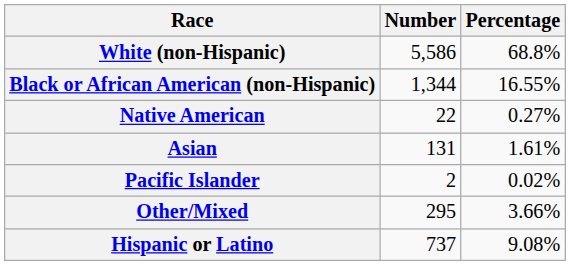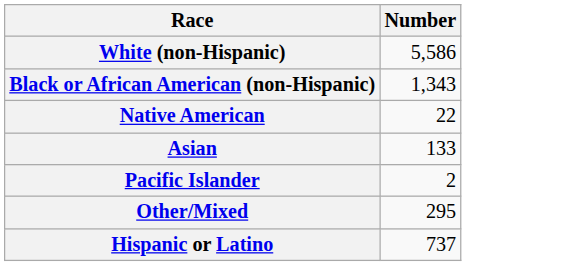 <table class="wikitable" style="text-align:right">
 <tr>
 <th scope="col">Race</th>
 <th scope="col">Number</th>
-<th scope="col">Percentage</th>
 </tr>
 <tr>
 <th scope="row"><a href='#'>White</a> (non-Hispanic)</th>
 <td>5,586</td>
-<td>68.8%</td>
 </tr>
 <tr>
 <th scope="row"><a href='#'>Black or African American</a> (non-Hispanic)</th>
-<td>1,344</td>
-<td>16.55%</td>
+<td>1,343</td>
 </tr>
 <tr>
 <th scope="row"><a href='#'>Native American</a></th>
 <td>22</td>
-<td>0.27%</td>
 </tr>
 <tr>
 <th scope="row"><a href='#'>Asian</a></th>
-<td>131</td>
-<td>1.61%</td>
+<td>133</td>
 </tr>
 <tr>
 <th scope="row"><a href='#'>Pacific Islander</a></th>
 <td>2</td>
-<td>0.02%</td>
 </tr>
 <tr>
 <th scope="row"><a href='#'>Other/Mixed</a></th>
 <td>295</td>
-<td>3.66%</td>
 </tr>
 <tr>
 <th scope="row"><a href='#'>Hispanic</a> or <a href='#'>Latino</a></th>
 <td>737</td>
-<td>9.08%</td>
 </tr>
 </table>
